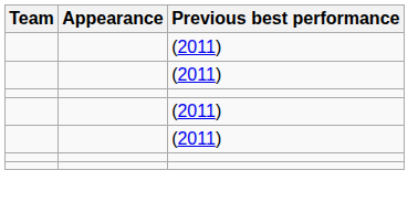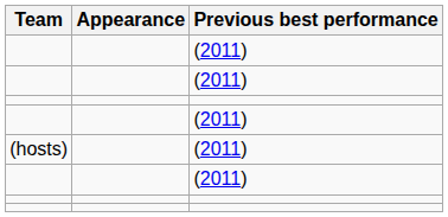 <table class="wikitable sortable">
 <tr>
 <th>Team</th>
 <th>Appearance</th>
 <th>Previous best performance</th>
 </tr>
 <tr>
 <td></td>
 <td></td>
 <td> (<a href='#'>2011</a>)</td>
 </tr>
 <tr>
 <td></td>
 <td></td>
 <td> (<a href='#'>2011</a>)</td>
 </tr>
 <tr>
 <td></td>
 <td></td>
 <td></td>
 </tr>
 <tr>
 <td></td>
 <td></td>
 <td> (<a href='#'>2011</a>)</td>
 </tr>
 <tr>
+<td> (hosts)</td>
+<td></td>
+<td> (<a href='#'>2011</a>)</td>
+</tr>
+<tr>
 <td></td>
 <td></td>
 <td> (<a href='#'>2011</a>)</td>
 </tr>
 <tr>
 <td></td>
 <td></td>
 <td></td>
 </tr>
 <tr>
 <td></td>
 <td></td>
 <td></td>
 </tr>
 </table>
